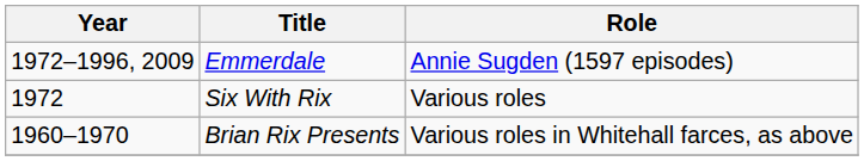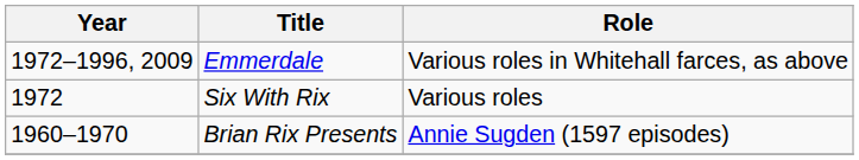 <table class="wikitable">
 <tr>
 <th>Year</th>
 <th>Title</th>
 <th>Role</th>
 </tr>
 <tr>
 <td>1972–1996, 2009</td>
 <td><em><a href='#'>Emmerdale</a></em></td>
-<td><a href='#'>Annie Sugden</a> (1597 episodes)</td>
+<td>Various roles in Whitehall farces, as above</td>
 </tr>
 <tr>
 <td>1972</td>
 <td><em>Six With Rix</em></td>
 <td>Various roles</td>
 </tr>
 <tr>
 <td>1960–1970</td>
 <td><em>Brian Rix Presents</em></td>
-<td>Various roles in Whitehall farces, as above</td>
+<td><a href='#'>Annie Sugden</a> (1597 episodes)</td>
 </tr>
 <tr>
 </tr>
 </table>
